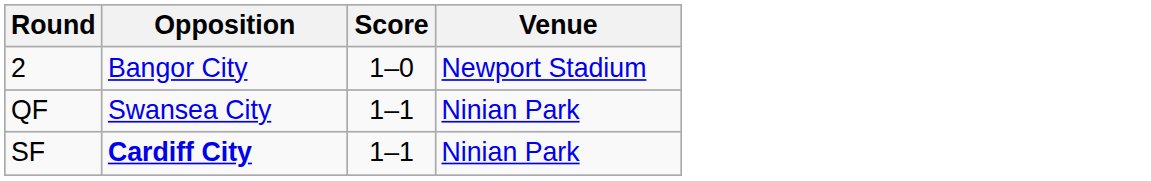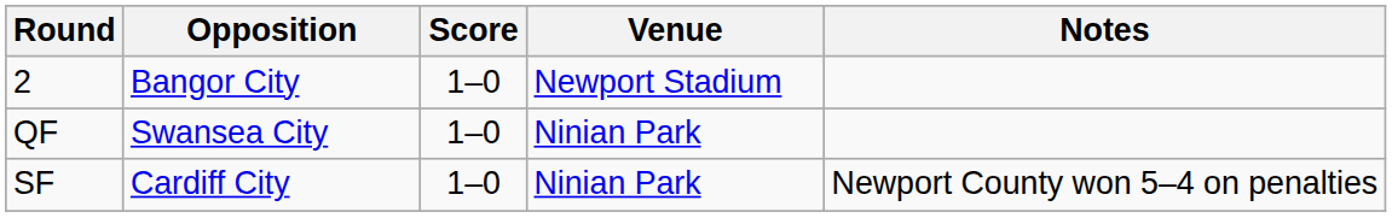 <table class="wikitable">
 <tr>
 <th width="45">Round</th>
 <th style="width:140px;">Opposition</th>
 <th width="45">Score</th>
 <th style="width:140px;">Venue</th>
+<th>Notes</th>
 </tr>
 <tr>
 <td>2</td>
 <td><a href='#'>Bangor City</a></td>
 <td style="text-align:center;">1–0</td>
 <td><a href='#'>Newport Stadium</a></td>
+<td></td>
 </tr>
 <tr>
 <td>QF</td>
 <td><a href='#'>Swansea City</a></td>
-<td style="text-align:center;">1–1</td>
+<td style="text-align:center;">1–0</td>
 <td><a href='#'>Ninian Park</a></td>
+<td></td>
 </tr>
 <tr>
 <td>SF</td>
-<td><strong><a href='#'>Cardiff City</a></strong></td>
-<td style="text-align:center;">1–1</td>
+<td><a href='#'>Cardiff City</a></td>
+<td style="text-align:center;">1–0</td>
 <td><a href='#'>Ninian Park</a></td>
+<td>Newport County won 5–4 on penalties</td>
 </tr>
 </table>
